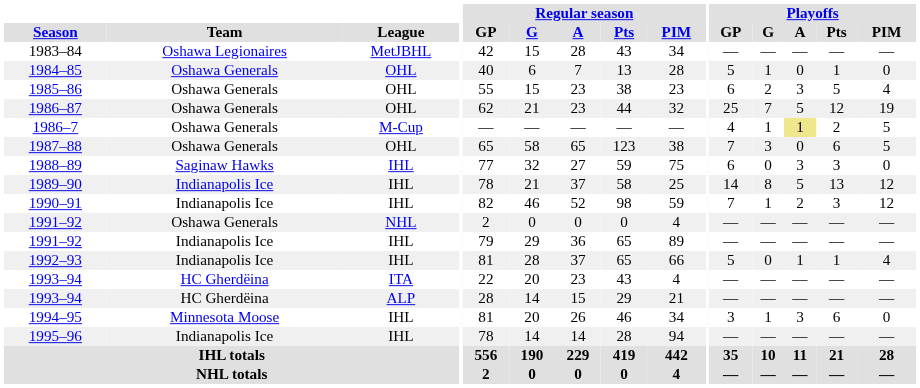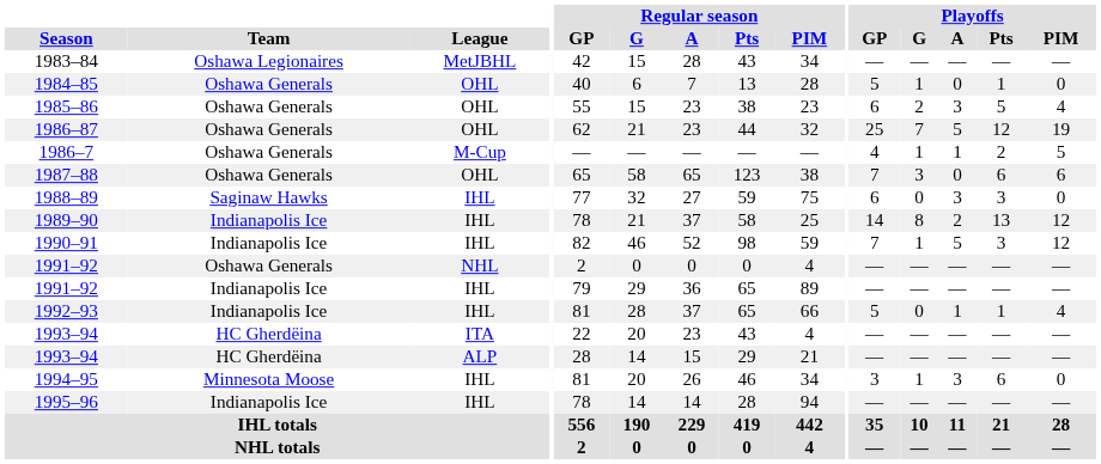 <table border="0" cellpadding="1" cellspacing="0" style="text-align:center; width:60em">
 <tr bgcolor="#e0e0e0">
 <th colspan="3" bgcolor="#ffffff"></th>
 <th rowspan="100" bgcolor="#ffffff"></th>
 <th colspan="5"><a href='#'>Regular season</a></th>
 <th rowspan="100" bgcolor="#ffffff"></th>
 <th colspan="5"><a href='#'>Playoffs</a></th>
 </tr>
 <tr bgcolor="#e0e0e0">
 <th><a href='#'>Season</a></th>
 <th>Team</th>
 <th>League</th>
 <th>GP</th>
 <th><a href='#'>G</a></th>
 <th><a href='#'>A</a></th>
 <th><a href='#'>Pts</a></th>
 <th><a href='#'>PIM</a></th>
 <th>GP</th>
 <th>G</th>
 <th>A</th>
 <th>Pts</th>
 <th>PIM</th>
 </tr>
 <tr>
 <td>1983–84</td>
 <td><a href='#'>Oshawa Legionaires</a></td>
 <td><a href='#'>MetJBHL</a></td>
 <td>42</td>
 <td>15</td>
 <td>28</td>
 <td>43</td>
 <td>34</td>
 <td>—</td>
 <td>—</td>
 <td>—</td>
 <td>—</td>
 <td>—</td>
 </tr>
 <tr bgcolor="#f0f0f0">
 <td><a href='#'>1984–85</a></td>
 <td><a href='#'>Oshawa Generals</a></td>
 <td><a href='#'>OHL</a></td>
 <td>40</td>
 <td>6</td>
 <td>7</td>
 <td>13</td>
 <td>28</td>
 <td>5</td>
 <td>1</td>
 <td>0</td>
 <td>1</td>
 <td>0</td>
 </tr>
 <tr>
 <td><a href='#'>1985–86</a></td>
 <td>Oshawa Generals</td>
 <td>OHL</td>
 <td>55</td>
 <td>15</td>
 <td>23</td>
 <td>38</td>
 <td>23</td>
 <td>6</td>
 <td>2</td>
 <td>3</td>
 <td>5</td>
 <td>4</td>
 </tr>
 <tr bgcolor="#f0f0f0">
 <td><a href='#'>1986–87</a></td>
 <td>Oshawa Generals</td>
 <td>OHL</td>
 <td>62</td>
 <td>21</td>
 <td>23</td>
 <td>44</td>
 <td>32</td>
 <td>25</td>
 <td>7</td>
 <td>5</td>
 <td>12</td>
 <td>19</td>
 </tr>
 <tr>
 <td><a href='#'>1986–7</a></td>
 <td>Oshawa Generals</td>
 <td><a href='#'>M-Cup</a></td>
 <td>—</td>
 <td>—</td>
 <td>—</td>
 <td>—</td>
 <td>—</td>
 <td>4</td>
 <td>1</td>
-<td style="background: khaki;">1</td>
+<td>1</td>
 <td>2</td>
 <td>5</td>
 </tr>
 <tr bgcolor="#f0f0f0">
 <td><a href='#'>1987–88</a></td>
 <td>Oshawa Generals</td>
 <td>OHL</td>
 <td>65</td>
 <td>58</td>
 <td>65</td>
 <td>123</td>
 <td>38</td>
 <td>7</td>
 <td>3</td>
 <td>0</td>
 <td>6</td>
-<td>5</td>
+<td>6</td>
 </tr>
 <tr>
 <td><a href='#'>1988–89</a></td>
 <td><a href='#'>Saginaw Hawks</a></td>
 <td><a href='#'>IHL</a></td>
 <td>77</td>
 <td>32</td>
 <td>27</td>
 <td>59</td>
 <td>75</td>
 <td>6</td>
 <td>0</td>
 <td>3</td>
 <td>3</td>
 <td>0</td>
 </tr>
 <tr bgcolor="#f0f0f0">
 <td><a href='#'>1989–90</a></td>
 <td><a href='#'>Indianapolis Ice</a></td>
 <td>IHL</td>
 <td>78</td>
 <td>21</td>
 <td>37</td>
 <td>58</td>
 <td>25</td>
 <td>14</td>
 <td>8</td>
-<td>5</td>
+<td>2</td>
 <td>13</td>
 <td>12</td>
 </tr>
 <tr>
 <td><a href='#'>1990–91</a></td>
 <td>Indianapolis Ice</td>
 <td>IHL</td>
 <td>82</td>
 <td>46</td>
 <td>52</td>
 <td>98</td>
 <td>59</td>
 <td>7</td>
 <td>1</td>
-<td>2</td>
+<td>5</td>
 <td>3</td>
 <td>12</td>
 </tr>
 <tr bgcolor="#f0f0f0">
 <td><a href='#'>1991–92</a></td>
 <td>Oshawa Generals</td>
 <td><a href='#'>NHL</a></td>
 <td>2</td>
 <td>0</td>
 <td>0</td>
 <td>0</td>
 <td>4</td>
 <td>—</td>
 <td>—</td>
 <td>—</td>
 <td>—</td>
 <td>—</td>
 </tr>
 <tr>
 <td><a href='#'>1991–92</a></td>
 <td>Indianapolis Ice</td>
 <td>IHL</td>
 <td>79</td>
 <td>29</td>
 <td>36</td>
 <td>65</td>
 <td>89</td>
 <td>—</td>
 <td>—</td>
 <td>—</td>
 <td>—</td>
 <td>—</td>
 </tr>
 <tr bgcolor="#f0f0f0">
 <td><a href='#'>1992–93</a></td>
 <td>Indianapolis Ice</td>
 <td>IHL</td>
 <td>81</td>
 <td>28</td>
 <td>37</td>
 <td>65</td>
 <td>66</td>
 <td>5</td>
 <td>0</td>
 <td>1</td>
 <td>1</td>
 <td>4</td>
 </tr>
 <tr>
 <td><a href='#'>1993–94</a></td>
 <td><a href='#'>HC Gherdëina</a></td>
 <td><a href='#'>ITA</a></td>
 <td>22</td>
 <td>20</td>
 <td>23</td>
 <td>43</td>
 <td>4</td>
 <td>—</td>
 <td>—</td>
 <td>—</td>
 <td>—</td>
 <td>—</td>
 </tr>
 <tr bgcolor="#f0f0f0">
 <td><a href='#'>1993–94</a></td>
 <td>HC Gherdëina</td>
 <td><a href='#'>ALP</a></td>
 <td>28</td>
 <td>14</td>
 <td>15</td>
 <td>29</td>
 <td>21</td>
 <td>—</td>
 <td>—</td>
 <td>—</td>
 <td>—</td>
 <td>—</td>
 </tr>
 <tr>
 <td><a href='#'>1994–95</a></td>
 <td><a href='#'>Minnesota Moose</a></td>
 <td>IHL</td>
 <td>81</td>
 <td>20</td>
 <td>26</td>
 <td>46</td>
 <td>34</td>
 <td>3</td>
 <td>1</td>
 <td>3</td>
 <td>6</td>
 <td>0</td>
 </tr>
 <tr bgcolor="#f0f0f0">
 <td><a href='#'>1995–96</a></td>
 <td>Indianapolis Ice</td>
 <td>IHL</td>
 <td>78</td>
 <td>14</td>
 <td>14</td>
 <td>28</td>
 <td>94</td>
 <td>—</td>
 <td>—</td>
 <td>—</td>
 <td>—</td>
 <td>—</td>
 </tr>
 <tr bgcolor="#e0e0e0">
 <th colspan="3">IHL totals</th>
 <th>556</th>
 <th>190</th>
 <th>229</th>
 <th>419</th>
 <th>442</th>
 <th>35</th>
 <th>10</th>
 <th>11</th>
 <th>21</th>
 <th>28</th>
 </tr>
 <tr bgcolor="#e0e0e0">
 <th colspan="3">NHL totals</th>
 <th>2</th>
 <th>0</th>
 <th>0</th>
 <th>0</th>
 <th>4</th>
 <th>—</th>
 <th>—</th>
 <th>—</th>
 <th>—</th>
 <th>—</th>
 </tr>
 </table>
